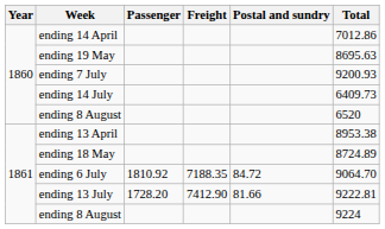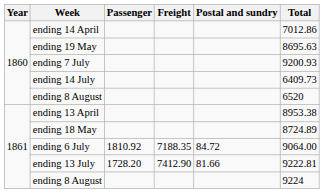 <table class="wikitable">
 <tr>
 <th>Year</th>
 <th>Week</th>
 <th>Passenger</th>
 <th>Freight</th>
 <th>Postal and sundry</th>
 <th>Total</th>
 </tr>
 <tr>
 <td rowspan="5">1860</td>
 <td>ending 14 April</td>
 <td></td>
 <td></td>
 <td></td>
 <td>7012.86</td>
 </tr>
 <tr>
 <td>ending 19 May</td>
 <td></td>
 <td></td>
 <td></td>
 <td>8695.63</td>
 </tr>
 <tr>
 <td>ending 7 July</td>
 <td></td>
 <td></td>
 <td></td>
 <td>9200.93</td>
 </tr>
 <tr>
 <td>ending 14 July</td>
 <td></td>
 <td></td>
 <td></td>
 <td>6409.73</td>
 </tr>
 <tr>
 <td>ending 8 August</td>
 <td></td>
 <td></td>
 <td></td>
 <td>6520</td>
 </tr>
 <tr>
 <td rowspan="5">1861</td>
 <td>ending 13 April</td>
 <td></td>
 <td></td>
 <td></td>
 <td>8953.38</td>
 </tr>
 <tr>
 <td>ending 18 May</td>
 <td></td>
 <td></td>
 <td></td>
 <td>8724.89</td>
 </tr>
 <tr>
 <td>ending 6 July</td>
 <td>1810.92</td>
 <td>7188.35</td>
 <td>84.72</td>
-<td>9064.70</td>
+<td>9064.00</td>
 </tr>
 <tr>
 <td>ending 13 July</td>
 <td>1728.20</td>
 <td>7412.90</td>
 <td>81.66</td>
 <td>9222.81</td>
 </tr>
 <tr>
 <td>ending 8 August</td>
 <td></td>
 <td></td>
 <td></td>
 <td>9224</td>
 </tr>
 </table>
